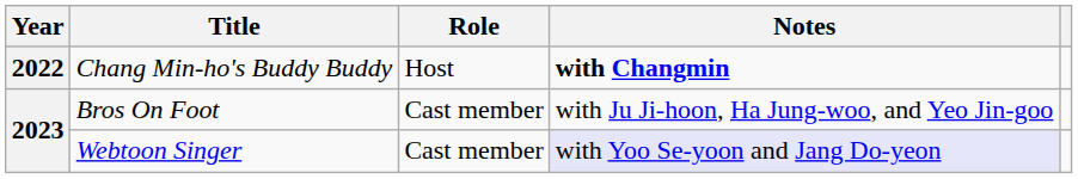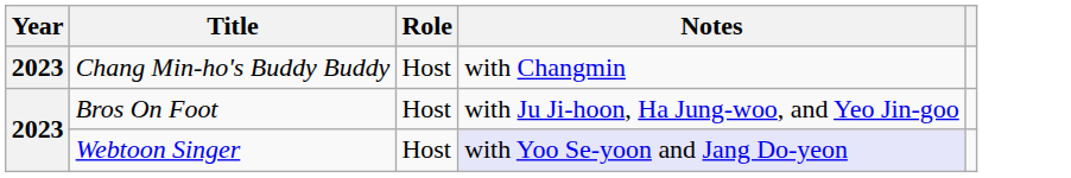 <table class="wikitable plainrowheaders">
 <tr>
 <th scope="col">Year</th>
 <th scope="col">Title</th>
 <th scope="col">Role</th>
 <th scope="col">Notes</th>
 <th scope="col" class="unsortable"></th>
 </tr>
 <tr>
-<th scope="row">2022</th>
+<th scope="row">2023</th>
 <td><em>Chang Min-ho's Buddy Buddy</em></td>
 <td>Host</td>
-<td><strong>with <a href='#'>Changmin</a></strong></td>
+<td>with <a href='#'>Changmin</a></td>
 <td style="text-align:center"></td>
 </tr>
 <tr>
 <th scope="row" rowspan=2>2023</th>
 <td><em>Bros On Foot</em></td>
-<td>Cast member</td>
+<td>Host</td>
 <td>with <a href='#'>Ju Ji-hoon</a>, <a href='#'>Ha Jung-woo</a>, and <a href='#'>Yeo Jin-goo</a></td>
 <td style="text-align:center"></td>
 </tr>
 <tr>
 <td><em><a href='#'>Webtoon Singer</a></em></td>
-<td>Cast member</td>
+<td>Host</td>
 <td style="background: lavender;">with <a href='#'>Yoo Se-yoon</a> and <a href='#'>Jang Do-yeon</a></td>
 <td style="text-align:center"></td>
 </tr>
 </table>
